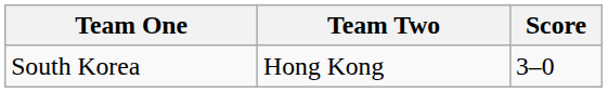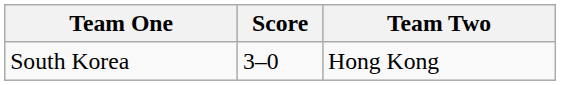 <table class="wikitable">
 <tr>
 <th width=150>Team One</th>
+<th width=50>Score</th>
 <th width=150>Team Two</th>
-<th width=50>Score</th>
 </tr>
 <tr>
 <td>South Korea</td>
+<td>3–0</td>
 <td>Hong Kong</td>
-<td>3–0</td>
 </tr>
 </table>
